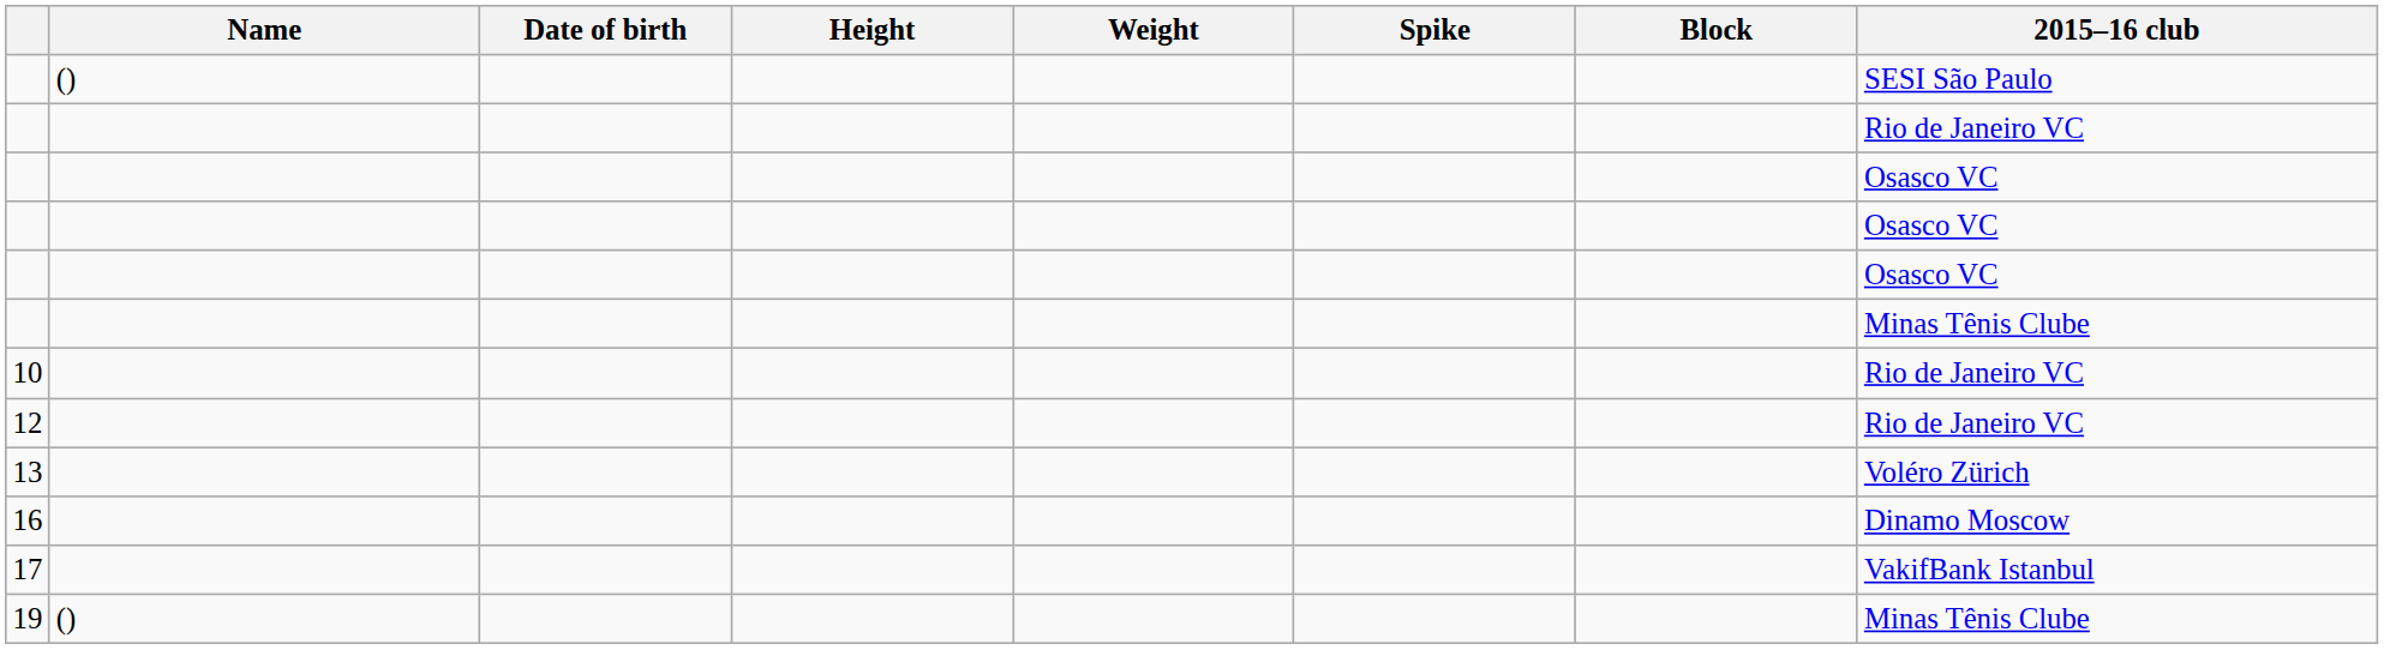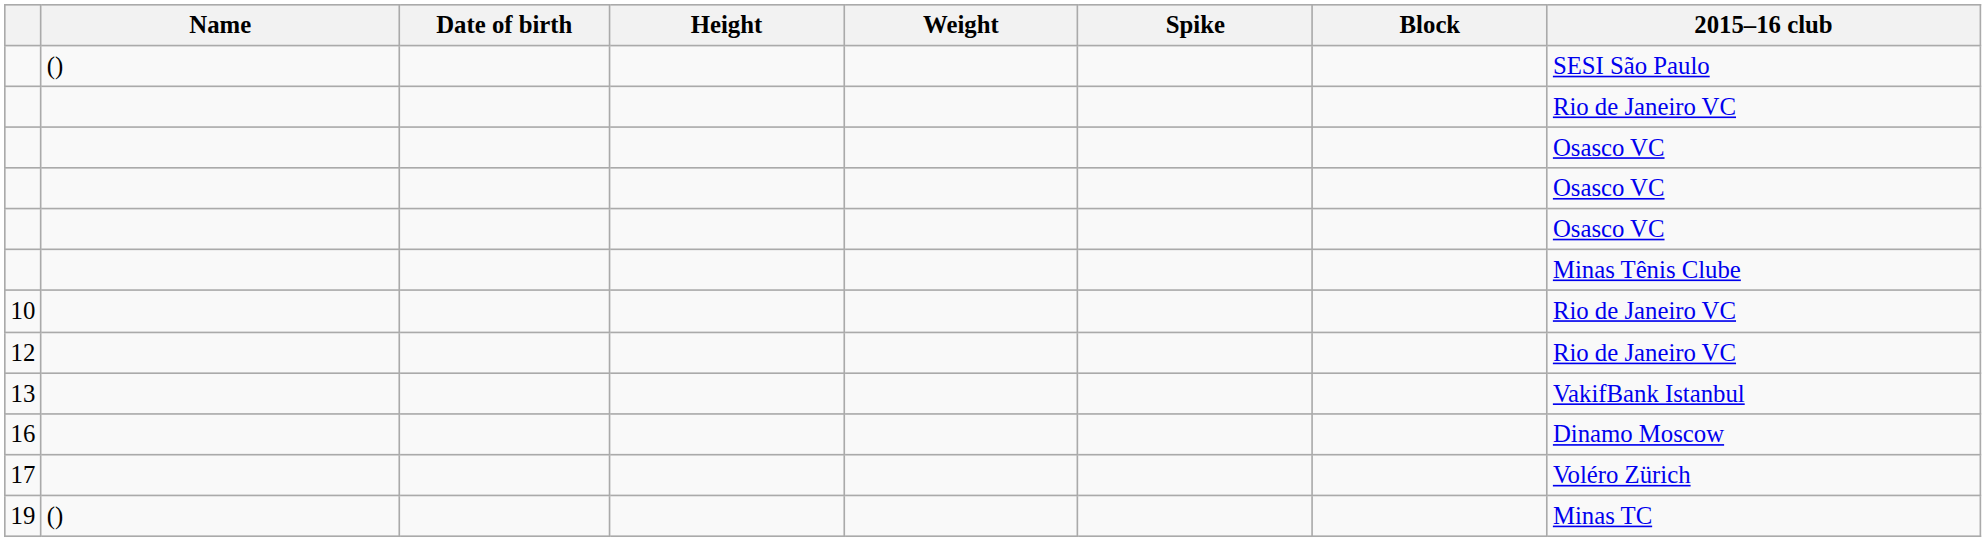 <table class="wikitable sortable" style="font-size:95%; text-align:center;">
 <tr>
 <th></th>
 <th style="width:14em">Name</th>
 <th style="width:8em">Date of birth</th>
 <th style="width:9em">Height</th>
 <th style="width:9em">Weight</th>
 <th style="width:9em">Spike</th>
 <th style="width:9em">Block</th>
 <th style="width:17em">2015–16 club</th>
 </tr>
 <tr>
 <td></td>
 <td style="text-align:left;"> ()</td>
 <td style="text-align:right;"></td>
 <td></td>
 <td></td>
 <td></td>
 <td></td>
 <td style="text-align:left;"> <a href='#'>SESI São Paulo</a></td>
 </tr>
 <tr>
 <td></td>
 <td style="text-align:left;"></td>
 <td style="text-align:right;"></td>
 <td></td>
 <td></td>
 <td></td>
 <td></td>
 <td style="text-align:left;"> <a href='#'>Rio de Janeiro VC</a></td>
 </tr>
 <tr>
 <td></td>
 <td style="text-align:left;"></td>
 <td style="text-align:right;"></td>
 <td></td>
 <td></td>
 <td></td>
 <td></td>
 <td style="text-align:left;"> <a href='#'>Osasco VC</a></td>
 </tr>
 <tr>
 <td></td>
 <td style="text-align:left;"></td>
 <td style="text-align:right;"></td>
 <td></td>
 <td></td>
 <td></td>
 <td></td>
 <td style="text-align:left;"> <a href='#'>Osasco VC</a></td>
 </tr>
 <tr>
 <td></td>
 <td style="text-align:left;"></td>
 <td style="text-align:right;"></td>
 <td></td>
 <td></td>
 <td></td>
 <td></td>
 <td style="text-align:left;"> <a href='#'>Osasco VC</a></td>
 </tr>
 <tr>
 <td></td>
 <td style="text-align:left;"></td>
 <td style="text-align:right;"></td>
 <td></td>
 <td></td>
 <td></td>
 <td></td>
 <td style="text-align:left;"> <a href='#'>Minas Tênis Clube</a></td>
 </tr>
 <tr>
 <td>10</td>
 <td style="text-align:left;"></td>
 <td style="text-align:right;"></td>
 <td></td>
 <td></td>
 <td></td>
 <td></td>
 <td style="text-align:left;"> <a href='#'>Rio de Janeiro VC</a></td>
 </tr>
 <tr>
 <td>12</td>
 <td style="text-align:left;"></td>
 <td style="text-align:right;"></td>
 <td></td>
 <td></td>
 <td></td>
 <td></td>
 <td style="text-align:left;"> <a href='#'>Rio de Janeiro VC</a></td>
 </tr>
 <tr>
 <td>13</td>
 <td style="text-align:left;"></td>
 <td style="text-align:right;"></td>
 <td></td>
 <td></td>
 <td></td>
 <td></td>
-<td style="text-align:left;"> <a href='#'>Voléro Zürich</a></td>
+<td style="text-align:left;"> <a href='#'>VakifBank Istanbul</a></td>
 </tr>
 <tr>
 <td>16</td>
 <td style="text-align:left;"></td>
 <td style="text-align:right;"></td>
 <td></td>
 <td></td>
 <td></td>
 <td></td>
 <td style="text-align:left;"> <a href='#'>Dinamo Moscow</a></td>
 </tr>
 <tr>
 <td>17</td>
 <td style="text-align:left;"></td>
 <td style="text-align:right;"></td>
 <td></td>
 <td></td>
 <td></td>
 <td></td>
-<td style="text-align:left;"> <a href='#'>VakifBank Istanbul</a></td>
+<td style="text-align:left;"> <a href='#'>Voléro Zürich</a></td>
 </tr>
 <tr>
 <td>19</td>
 <td style="text-align:left;"> ()</td>
 <td style="text-align:right;"></td>
 <td></td>
 <td></td>
 <td></td>
 <td></td>
-<td style="text-align:left;"> <a href='#'>Minas Tênis Clube</a></td>
+<td style="text-align:left;"> <a href='#'>Minas TC</a></td>
 </tr>
 </table>
